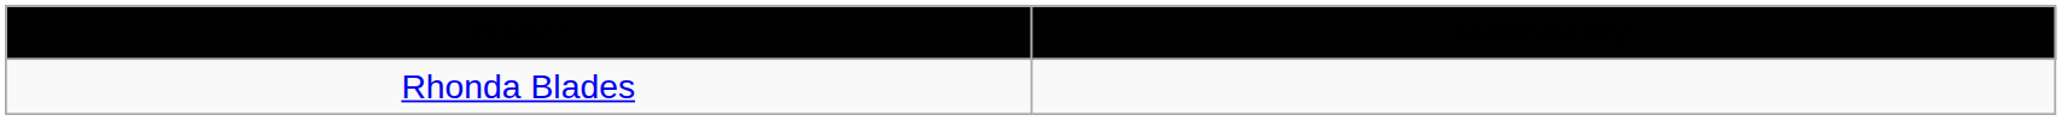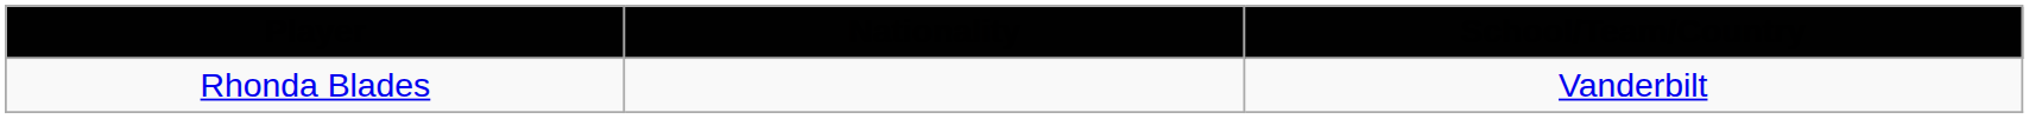 <table class="wikitable" style="text-align:center; width:60em">
 <tr>
 <th style="background: #010101" width="10%"><span>Player</span></th>
 <th style="background: #010101" width="10%"><span>Nationality</span></th>
+<th style="background: #010101" width="10%"><span>School/Team/Country</span></th>
 </tr>
 <tr>
 <td><a href='#'>Rhonda Blades</a></td>
 <td></td>
+<td><a href='#'>Vanderbilt</a></td>
 </tr>
 </table>
